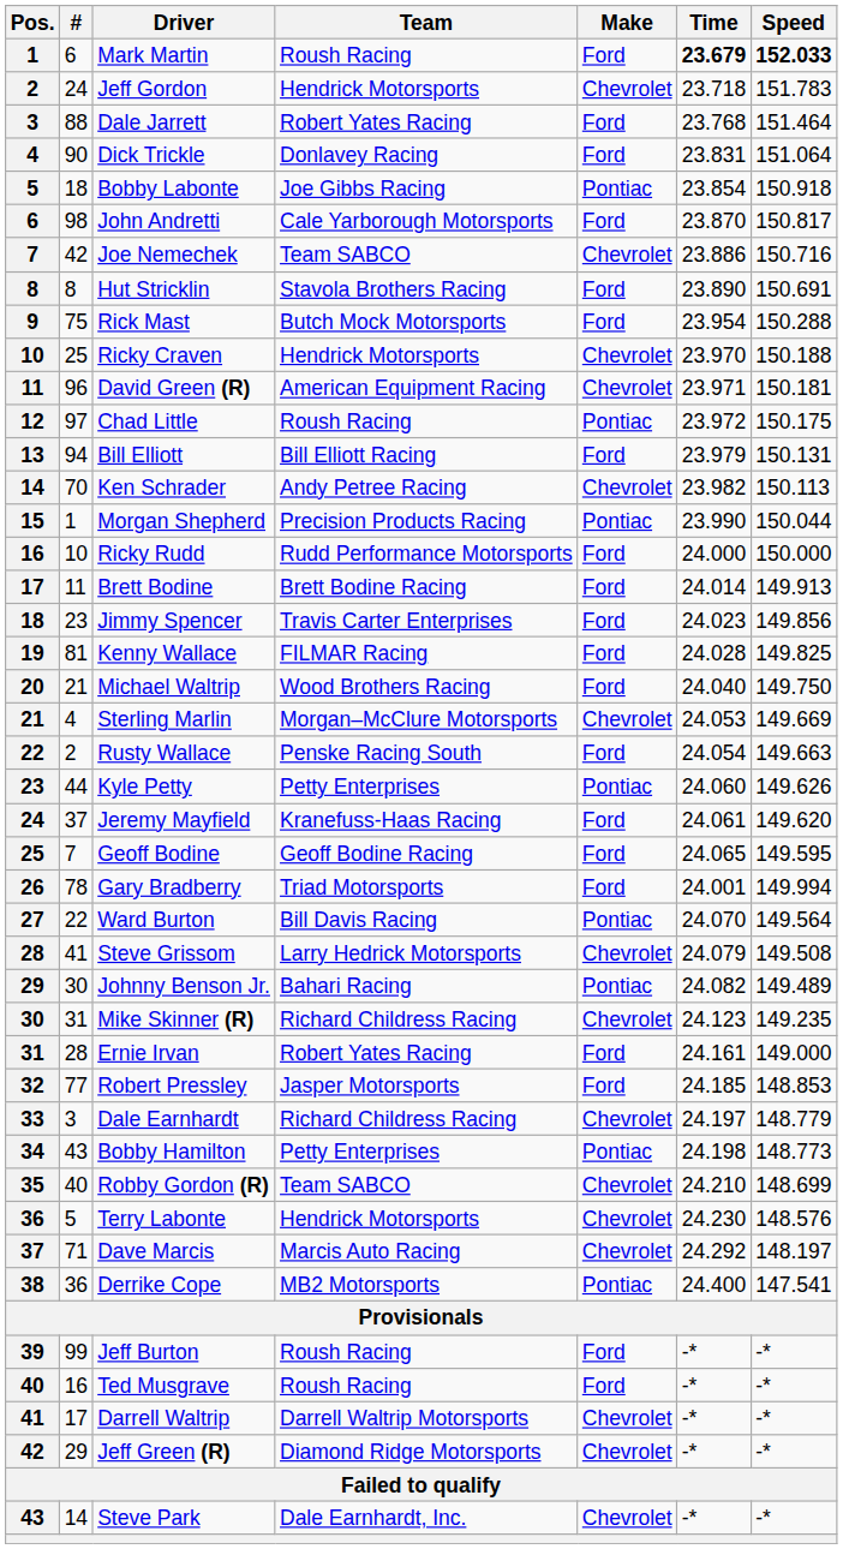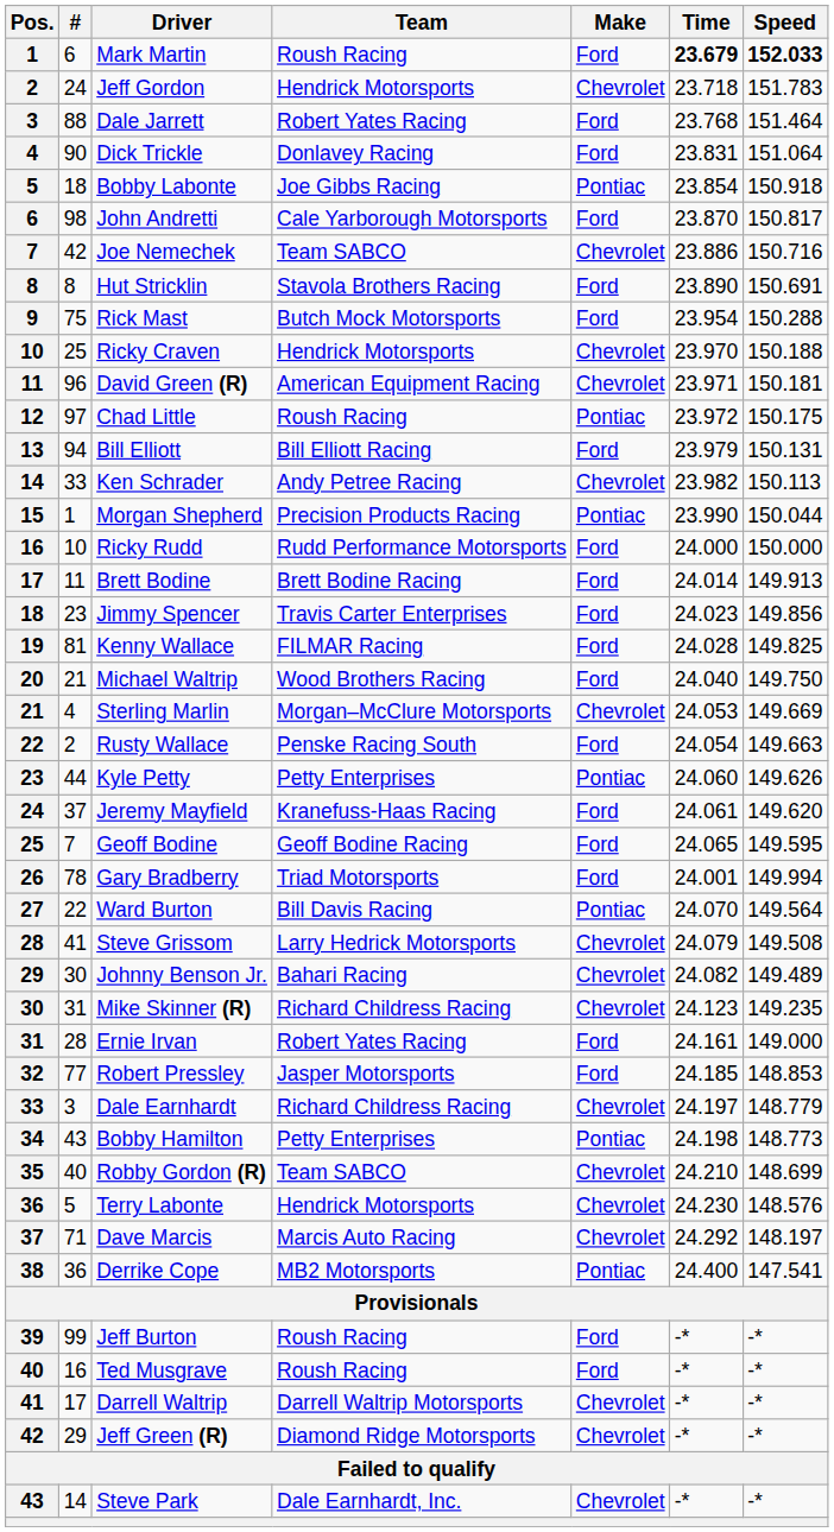 <table class="wikitable" style="font-size:95%">
 <tr>
 <th>Pos.</th>
 <th>#</th>
 <th>Driver</th>
 <th>Team</th>
 <th>Make</th>
 <th>Time</th>
 <th>Speed</th>
 </tr>
 <tr>
 <th>1</th>
 <td>6</td>
 <td><a href='#'>Mark Martin</a></td>
 <td><a href='#'>Roush Racing</a></td>
 <td><a href='#'>Ford</a></td>
 <td><strong>23.679</strong></td>
 <td><strong>152.033</strong></td>
 </tr>
 <tr>
 <th>2</th>
 <td>24</td>
 <td><a href='#'>Jeff Gordon</a></td>
 <td><a href='#'>Hendrick Motorsports</a></td>
 <td><a href='#'>Chevrolet</a></td>
 <td>23.718</td>
 <td>151.783</td>
 </tr>
 <tr>
 <th>3</th>
 <td>88</td>
 <td><a href='#'>Dale Jarrett</a></td>
 <td><a href='#'>Robert Yates Racing</a></td>
 <td><a href='#'>Ford</a></td>
 <td>23.768</td>
 <td>151.464</td>
 </tr>
 <tr>
 <th>4</th>
 <td>90</td>
 <td><a href='#'>Dick Trickle</a></td>
 <td><a href='#'>Donlavey Racing</a></td>
 <td><a href='#'>Ford</a></td>
 <td>23.831</td>
 <td>151.064</td>
 </tr>
 <tr>
 <th>5</th>
 <td>18</td>
 <td><a href='#'>Bobby Labonte</a></td>
 <td><a href='#'>Joe Gibbs Racing</a></td>
 <td><a href='#'>Pontiac</a></td>
 <td>23.854</td>
 <td>150.918</td>
 </tr>
 <tr>
 <th>6</th>
 <td>98</td>
 <td><a href='#'>John Andretti</a></td>
 <td><a href='#'>Cale Yarborough Motorsports</a></td>
 <td><a href='#'>Ford</a></td>
 <td>23.870</td>
 <td>150.817</td>
 </tr>
 <tr>
 <th>7</th>
 <td>42</td>
 <td><a href='#'>Joe Nemechek</a></td>
 <td><a href='#'>Team SABCO</a></td>
 <td><a href='#'>Chevrolet</a></td>
 <td>23.886</td>
 <td>150.716</td>
 </tr>
 <tr>
 <th>8</th>
 <td>8</td>
 <td><a href='#'>Hut Stricklin</a></td>
 <td><a href='#'>Stavola Brothers Racing</a></td>
 <td><a href='#'>Ford</a></td>
 <td>23.890</td>
 <td>150.691</td>
 </tr>
 <tr>
 <th>9</th>
 <td>75</td>
 <td><a href='#'>Rick Mast</a></td>
 <td><a href='#'>Butch Mock Motorsports</a></td>
 <td><a href='#'>Ford</a></td>
 <td>23.954</td>
 <td>150.288</td>
 </tr>
 <tr>
 <th>10</th>
 <td>25</td>
 <td><a href='#'>Ricky Craven</a></td>
 <td><a href='#'>Hendrick Motorsports</a></td>
 <td><a href='#'>Chevrolet</a></td>
 <td>23.970</td>
 <td>150.188</td>
 </tr>
 <tr>
 <th>11</th>
 <td>96</td>
 <td><a href='#'>David Green</a> <strong>(R)</strong></td>
 <td><a href='#'>American Equipment Racing</a></td>
 <td><a href='#'>Chevrolet</a></td>
 <td>23.971</td>
 <td>150.181</td>
 </tr>
 <tr>
 <th>12</th>
 <td>97</td>
 <td><a href='#'>Chad Little</a></td>
 <td><a href='#'>Roush Racing</a></td>
 <td><a href='#'>Pontiac</a></td>
 <td>23.972</td>
 <td>150.175</td>
 </tr>
 <tr>
 <th>13</th>
 <td>94</td>
 <td><a href='#'>Bill Elliott</a></td>
 <td><a href='#'>Bill Elliott Racing</a></td>
 <td><a href='#'>Ford</a></td>
 <td>23.979</td>
 <td>150.131</td>
 </tr>
 <tr>
 <th>14</th>
-<td>70</td>
+<td>33</td>
 <td><a href='#'>Ken Schrader</a></td>
 <td><a href='#'>Andy Petree Racing</a></td>
 <td><a href='#'>Chevrolet</a></td>
 <td>23.982</td>
 <td>150.113</td>
 </tr>
 <tr>
 <th>15</th>
 <td>1</td>
 <td><a href='#'>Morgan Shepherd</a></td>
 <td><a href='#'>Precision Products Racing</a></td>
 <td><a href='#'>Pontiac</a></td>
 <td>23.990</td>
 <td>150.044</td>
 </tr>
 <tr>
 <th>16</th>
 <td>10</td>
 <td><a href='#'>Ricky Rudd</a></td>
 <td><a href='#'>Rudd Performance Motorsports</a></td>
 <td><a href='#'>Ford</a></td>
 <td>24.000</td>
 <td>150.000</td>
 </tr>
 <tr>
 <th>17</th>
 <td>11</td>
 <td><a href='#'>Brett Bodine</a></td>
 <td><a href='#'>Brett Bodine Racing</a></td>
 <td><a href='#'>Ford</a></td>
 <td>24.014</td>
 <td>149.913</td>
 </tr>
 <tr>
 <th>18</th>
 <td>23</td>
 <td><a href='#'>Jimmy Spencer</a></td>
 <td><a href='#'>Travis Carter Enterprises</a></td>
 <td><a href='#'>Ford</a></td>
 <td>24.023</td>
 <td>149.856</td>
 </tr>
 <tr>
 <th>19</th>
 <td>81</td>
 <td><a href='#'>Kenny Wallace</a></td>
 <td><a href='#'>FILMAR Racing</a></td>
 <td><a href='#'>Ford</a></td>
 <td>24.028</td>
 <td>149.825</td>
 </tr>
 <tr>
 <th>20</th>
 <td>21</td>
 <td><a href='#'>Michael Waltrip</a></td>
 <td><a href='#'>Wood Brothers Racing</a></td>
 <td><a href='#'>Ford</a></td>
 <td>24.040</td>
 <td>149.750</td>
 </tr>
 <tr>
 <th>21</th>
 <td>4</td>
 <td><a href='#'>Sterling Marlin</a></td>
 <td><a href='#'>Morgan–McClure Motorsports</a></td>
 <td><a href='#'>Chevrolet</a></td>
 <td>24.053</td>
 <td>149.669</td>
 </tr>
 <tr>
 <th>22</th>
 <td>2</td>
 <td><a href='#'>Rusty Wallace</a></td>
 <td><a href='#'>Penske Racing South</a></td>
 <td><a href='#'>Ford</a></td>
 <td>24.054</td>
 <td>149.663</td>
 </tr>
 <tr>
 <th>23</th>
 <td>44</td>
 <td><a href='#'>Kyle Petty</a></td>
 <td><a href='#'>Petty Enterprises</a></td>
 <td><a href='#'>Pontiac</a></td>
 <td>24.060</td>
 <td>149.626</td>
 </tr>
 <tr>
 <th>24</th>
 <td>37</td>
 <td><a href='#'>Jeremy Mayfield</a></td>
 <td><a href='#'>Kranefuss-Haas Racing</a></td>
 <td><a href='#'>Ford</a></td>
 <td>24.061</td>
 <td>149.620</td>
 </tr>
 <tr>
 <th>25</th>
 <td>7</td>
 <td><a href='#'>Geoff Bodine</a></td>
 <td><a href='#'>Geoff Bodine Racing</a></td>
 <td><a href='#'>Ford</a></td>
 <td>24.065</td>
 <td>149.595</td>
 </tr>
 <tr>
 <th>26</th>
 <td>78</td>
 <td><a href='#'>Gary Bradberry</a></td>
 <td><a href='#'>Triad Motorsports</a></td>
 <td><a href='#'>Ford</a></td>
 <td>24.001</td>
 <td>149.994</td>
 </tr>
 <tr>
 <th>27</th>
 <td>22</td>
 <td><a href='#'>Ward Burton</a></td>
 <td><a href='#'>Bill Davis Racing</a></td>
 <td><a href='#'>Pontiac</a></td>
 <td>24.070</td>
 <td>149.564</td>
 </tr>
 <tr>
 <th>28</th>
 <td>41</td>
 <td><a href='#'>Steve Grissom</a></td>
 <td><a href='#'>Larry Hedrick Motorsports</a></td>
 <td><a href='#'>Chevrolet</a></td>
 <td>24.079</td>
 <td>149.508</td>
 </tr>
 <tr>
 <th>29</th>
 <td>30</td>
 <td><a href='#'>Johnny Benson Jr.</a></td>
 <td><a href='#'>Bahari Racing</a></td>
-<td><a href='#'>Pontiac</a></td>
+<td><a href='#'>Chevrolet</a></td>
 <td>24.082</td>
 <td>149.489</td>
 </tr>
 <tr>
 <th>30</th>
 <td>31</td>
 <td><a href='#'>Mike Skinner</a> <strong>(R)</strong></td>
 <td><a href='#'>Richard Childress Racing</a></td>
 <td><a href='#'>Chevrolet</a></td>
 <td>24.123</td>
 <td>149.235</td>
 </tr>
 <tr>
 <th>31</th>
 <td>28</td>
 <td><a href='#'>Ernie Irvan</a></td>
 <td><a href='#'>Robert Yates Racing</a></td>
 <td><a href='#'>Ford</a></td>
 <td>24.161</td>
 <td>149.000</td>
 </tr>
 <tr>
 <th>32</th>
 <td>77</td>
 <td><a href='#'>Robert Pressley</a></td>
 <td><a href='#'>Jasper Motorsports</a></td>
 <td><a href='#'>Ford</a></td>
 <td>24.185</td>
 <td>148.853</td>
 </tr>
 <tr>
 <th>33</th>
 <td>3</td>
 <td><a href='#'>Dale Earnhardt</a></td>
 <td><a href='#'>Richard Childress Racing</a></td>
 <td><a href='#'>Chevrolet</a></td>
 <td>24.197</td>
 <td>148.779</td>
 </tr>
 <tr>
 <th>34</th>
 <td>43</td>
 <td><a href='#'>Bobby Hamilton</a></td>
 <td><a href='#'>Petty Enterprises</a></td>
 <td><a href='#'>Pontiac</a></td>
 <td>24.198</td>
 <td>148.773</td>
 </tr>
 <tr>
 <th>35</th>
 <td>40</td>
 <td><a href='#'>Robby Gordon</a> <strong>(R)</strong></td>
 <td><a href='#'>Team SABCO</a></td>
 <td><a href='#'>Chevrolet</a></td>
 <td>24.210</td>
 <td>148.699</td>
 </tr>
 <tr>
 <th>36</th>
 <td>5</td>
 <td><a href='#'>Terry Labonte</a></td>
 <td><a href='#'>Hendrick Motorsports</a></td>
 <td><a href='#'>Chevrolet</a></td>
 <td>24.230</td>
 <td>148.576</td>
 </tr>
 <tr>
 <th>37</th>
 <td>71</td>
 <td><a href='#'>Dave Marcis</a></td>
 <td><a href='#'>Marcis Auto Racing</a></td>
 <td><a href='#'>Chevrolet</a></td>
 <td>24.292</td>
 <td>148.197</td>
 </tr>
 <tr>
 <th>38</th>
 <td>36</td>
 <td><a href='#'>Derrike Cope</a></td>
 <td><a href='#'>MB2 Motorsports</a></td>
 <td><a href='#'>Pontiac</a></td>
 <td>24.400</td>
 <td>147.541</td>
 </tr>
 <tr>
 <th colspan="7">Provisionals</th>
 </tr>
 <tr>
 <th>39</th>
 <td>99</td>
 <td><a href='#'>Jeff Burton</a></td>
 <td><a href='#'>Roush Racing</a></td>
 <td><a href='#'>Ford</a></td>
 <td>-*</td>
 <td>-*</td>
 </tr>
 <tr>
 <th>40</th>
 <td>16</td>
 <td><a href='#'>Ted Musgrave</a></td>
 <td><a href='#'>Roush Racing</a></td>
 <td><a href='#'>Ford</a></td>
 <td>-*</td>
 <td>-*</td>
 </tr>
 <tr>
 <th>41</th>
 <td>17</td>
 <td><a href='#'>Darrell Waltrip</a></td>
 <td><a href='#'>Darrell Waltrip Motorsports</a></td>
 <td><a href='#'>Chevrolet</a></td>
 <td>-*</td>
 <td>-*</td>
 </tr>
 <tr>
 <th>42</th>
 <td>29</td>
 <td><a href='#'>Jeff Green</a> <strong>(R)</strong></td>
 <td><a href='#'>Diamond Ridge Motorsports</a></td>
 <td><a href='#'>Chevrolet</a></td>
 <td>-*</td>
 <td>-*</td>
 </tr>
 <tr>
 <th colspan="7">Failed to qualify</th>
 </tr>
 <tr>
 <th>43</th>
 <td>14</td>
 <td><a href='#'>Steve Park</a></td>
 <td><a href='#'>Dale Earnhardt, Inc.</a></td>
 <td><a href='#'>Chevrolet</a></td>
 <td>-*</td>
 <td>-*</td>
 </tr>
 <tr>
 <th colspan="7"></th>
 </tr>
 </table>
